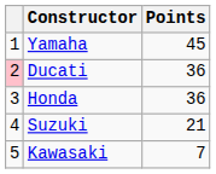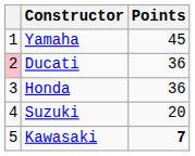 <table class="wikitable" style="font-size: 95%;">
 <tr>
 <th></th>
 <th>Constructor</th>
 <th>Points</th>
 </tr>
 <tr>
 <td align=center>1</td>
 <td> <a href='#'>Yamaha</a></td>
 <td align=right>45</td>
 </tr>
 <tr>
 <td align=center style="background: pink;">2</td>
 <td> <a href='#'>Ducati</a></td>
 <td align=right>36</td>
 </tr>
 <tr>
 <td align=center>3</td>
 <td> <a href='#'>Honda</a></td>
 <td align=right>36</td>
 </tr>
 <tr>
 <td align=center>4</td>
 <td> <a href='#'>Suzuki</a></td>
-<td align=right>21</td>
+<td align=right>20</td>
 </tr>
 <tr>
 <td align=center>5</td>
 <td> <a href='#'>Kawasaki</a></td>
-<td align=right>7</td>
+<td align=right><strong>7</strong></td>
 </tr>
 </table>
